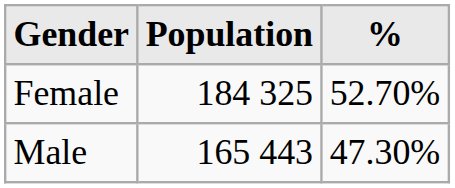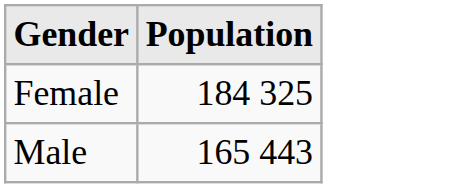 <table class="wikitable"  style="margin: 1em 1em 1em 0; background: #f9f9f9; border: 1px #aaa solid; border-collapse: collapse; font-size: 95%; text-align: right">
 <tr>
 <th style="background-color:#E9E9E9" align=left>Gender</th>
 <th style="background-color:#E9E9E9" align=right>Population</th>
-<th style="background-color:#E9E9E9" align=right>%</th>
 </tr>
 <tr>
 <td align=left>Female</td>
 <td>184 325</td>
-<td>52.70%</td>
 </tr>
 <tr>
 <td align=left>Male</td>
 <td>165 443</td>
-<td>47.30%</td>
 </tr>
 </table>
